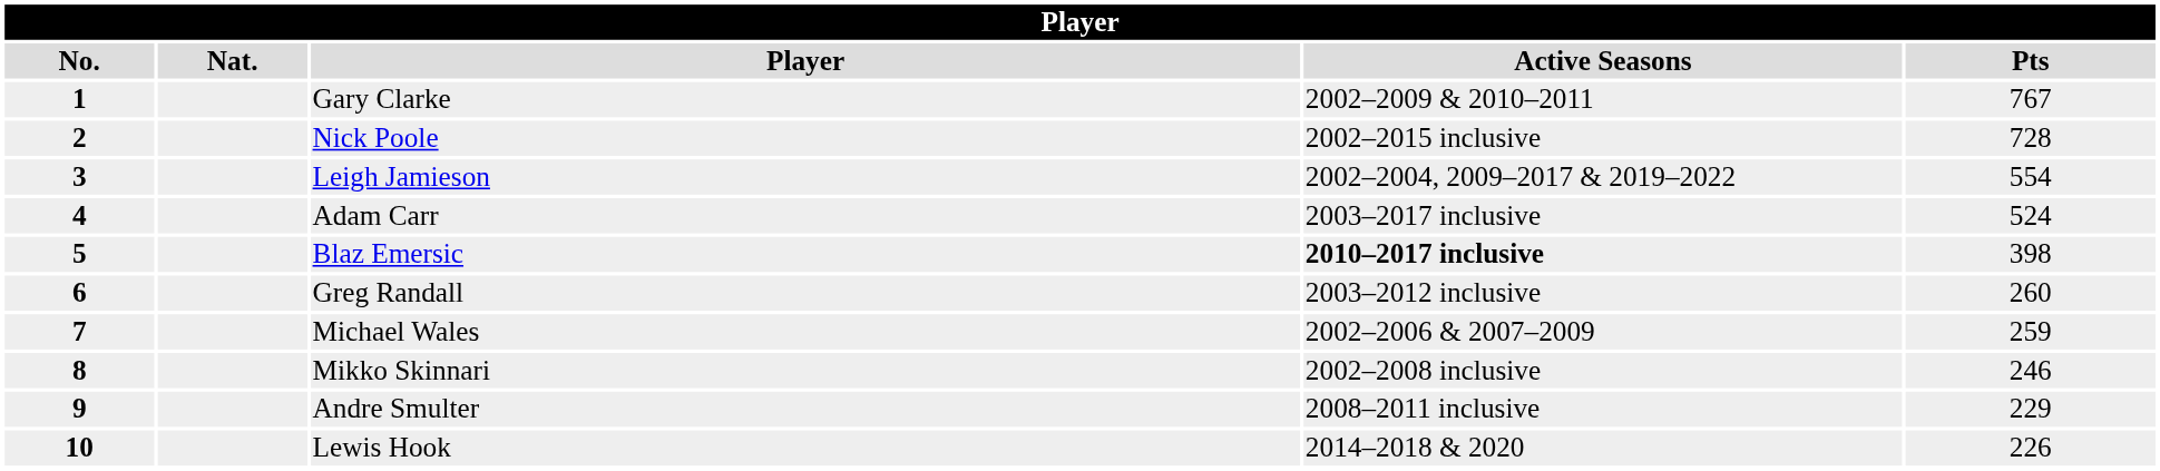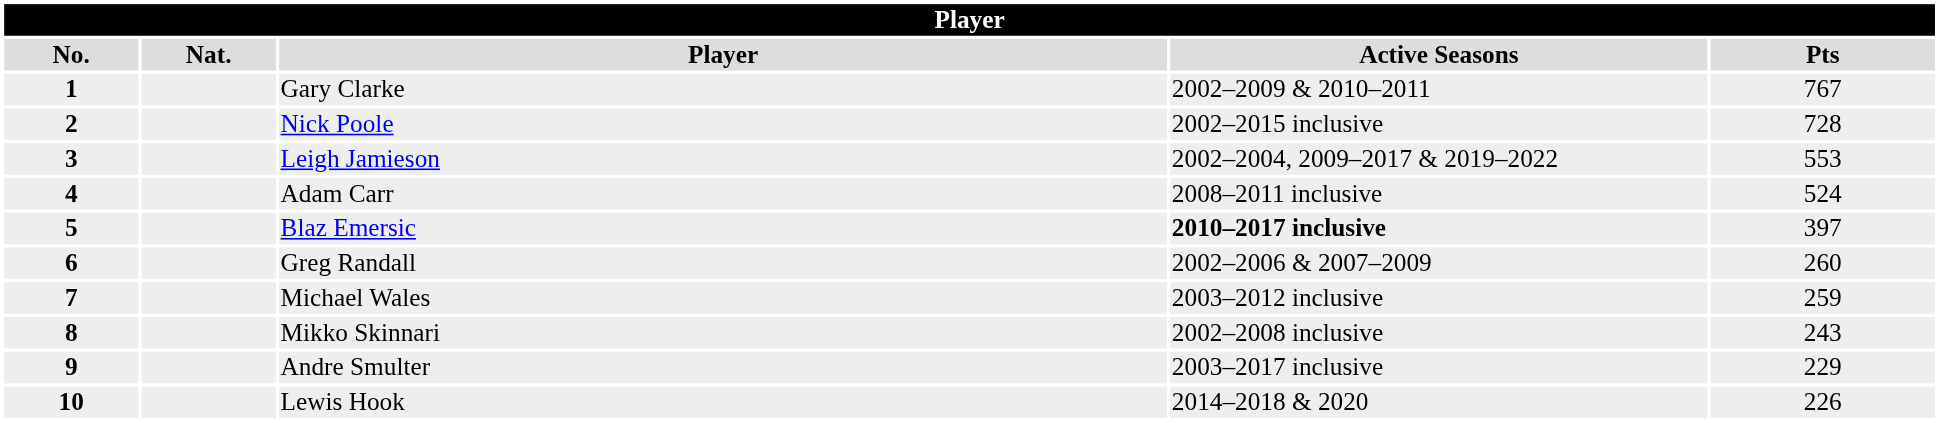 <table class="toccolours"  style="width:97%; clear:both; margin:1.5em auto; text-align:center;">
 <tr>
 <th colspan="11" style="background:#000000; color:#FFFFFF;">Player</th>
 </tr>
 <tr style="background:#ddd;">
 <th width=7%>No.</th>
 <th width=7%>Nat.</th>
 <th !width=30%>Player</th>
 <th width=28%>Active Seasons</th>
 <th widith=28%>Pts</th>
 </tr>
 <tr style="background:#eee;">
 <td><strong>1</strong></td>
 <td></td>
 <td align=left>Gary Clarke</td>
 <td align=left>2002–2009 & 2010–2011</td>
 <td>767</td>
 </tr>
 <tr style="background:#eee;">
 <td><strong>2</strong></td>
 <td></td>
 <td align=left><a href='#'>Nick Poole</a></td>
 <td align=left>2002–2015 inclusive</td>
 <td>728</td>
 </tr>
 <tr style="background:#eee;">
 <td><strong>3</strong></td>
 <td></td>
 <td align=left><a href='#'>Leigh Jamieson</a></td>
 <td align=left>2002–2004, 2009–2017 & 2019–2022</td>
-<td>554</td>
+<td>553</td>
 </tr>
 <tr style="background:#eee;">
 <td><strong>4</strong></td>
 <td></td>
 <td align=left>Adam Carr</td>
-<td align=left>2003–2017 inclusive</td>
+<td align=left>2008–2011 inclusive</td>
 <td>524</td>
 </tr>
 <tr style="background:#eee;">
 <td><strong>5</strong></td>
 <td></td>
 <td align=left><a href='#'>Blaz Emersic</a></td>
 <td align=left><strong>2010–2017 inclusive</strong></td>
-<td>398</td>
+<td>397</td>
 </tr>
 <tr style="background:#eee;">
 <td><strong>6</strong></td>
 <td></td>
 <td align="left">Greg Randall</td>
-<td align=left>2003–2012 inclusive</td>
+<td align=left>2002–2006 & 2007–2009</td>
 <td>260</td>
 </tr>
 <tr style="background:#eee;">
 <td><strong>7</strong></td>
 <td></td>
 <td align=left>Michael Wales</td>
-<td align=left>2002–2006 & 2007–2009</td>
+<td align=left>2003–2012 inclusive</td>
 <td>259</td>
 </tr>
 <tr style="background:#eee;">
 <td><strong>8</strong></td>
 <td></td>
 <td align=left>Mikko Skinnari</td>
 <td align=left>2002–2008 inclusive</td>
-<td>246</td>
+<td>243</td>
 </tr>
 <tr style="background:#eee;">
 <td><strong>9</strong></td>
 <td></td>
 <td align=left>Andre Smulter</td>
-<td align=left>2008–2011 inclusive</td>
+<td align=left>2003–2017 inclusive</td>
 <td>229</td>
 </tr>
 <tr style="background:#eee;">
 <td><strong>10</strong></td>
 <td></td>
 <td align=left>Lewis Hook</td>
 <td align=left>2014–2018 & 2020</td>
 <td>226</td>
 </tr>
 </table>
